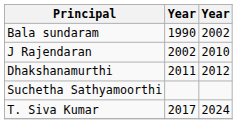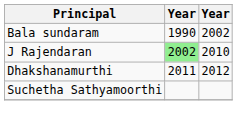 <table class="wikitable">
 <tr>
 <th>Principal</th>
 <th>Year</th>
 <th>Year</th>
 </tr>
 <tr>
 <td>Bala sundaram</td>
 <td>1990</td>
 <td>2002</td>
 </tr>
 <tr>
 <td>J Rajendaran</td>
-<td>2002</td>
+<td style="background: lightgreen;">2002</td>
 <td>2010</td>
 </tr>
 <tr>
 <td>Dhakshanamurthi</td>
 <td>2011</td>
 <td>2012</td>
 </tr>
 <tr>
 <td>Suchetha Sathyamoorthi</td>
 <td></td>
 <td></td>
 </tr>
 <tr>
-<td>T. Siva Kumar</td>
-<td>2017</td>
-<td>2024</td>
-</tr>
-<tr>
 </tr>
 </table>
